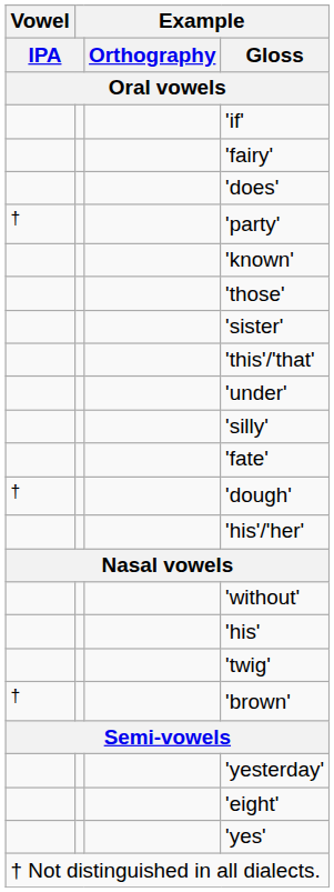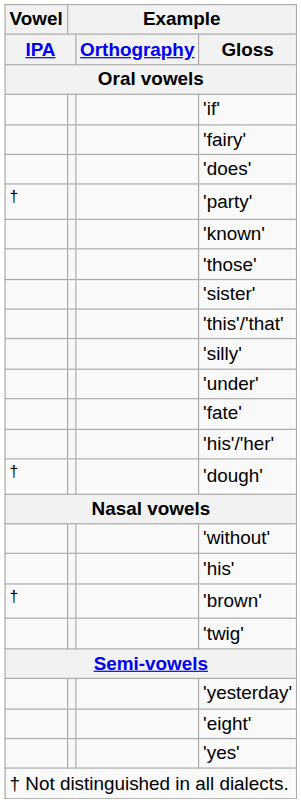 <table class="wikitable" style="margin: auto; float: right;">
 <tr>
 <th>Vowel</th>
 <th colspan="3">Example</th>
 </tr>
 <tr>
 <th colspan="2"><a href='#'>IPA</a></th>
 <th><a href='#'>Orthography</a></th>
 <th>Gloss</th>
 </tr>
 <tr>
 <th colspan="4">Oral vowels</th>
 </tr>
 <tr>
 <td></td>
 <td></td>
 <td></td>
 <td>'if'</td>
 </tr>
 <tr>
 <td></td>
 <td></td>
 <td></td>
 <td>'fairy'</td>
 </tr>
 <tr>
 <td></td>
 <td></td>
 <td></td>
 <td>'does'</td>
 </tr>
 <tr>
 <td><sup>†</sup></td>
 <td></td>
 <td></td>
 <td>'party'</td>
 </tr>
 <tr>
 <td></td>
 <td></td>
 <td></td>
 <td>'known'</td>
 </tr>
 <tr>
 <td></td>
 <td></td>
 <td></td>
 <td>'those'</td>
 </tr>
 <tr>
 <td></td>
 <td></td>
 <td></td>
 <td>'sister'</td>
 </tr>
 <tr>
 <td></td>
 <td></td>
 <td></td>
 <td>'this'/'that'</td>
 </tr>
 <tr>
 <td></td>
 <td></td>
 <td></td>
-<td>'under'</td>
+<td>'silly'</td>
 </tr>
 <tr>
 <td></td>
 <td></td>
 <td></td>
-<td>'silly'</td>
+<td>'under'</td>
 </tr>
 <tr>
 <td></td>
 <td></td>
 <td></td>
 <td>'fate'</td>
 </tr>
 <tr>
+<td></td>
+<td></td>
+<td></td>
+<td>'his'/'her'</td>
+</tr>
+<tr>
 <td><sup>†</sup></td>
 <td></td>
 <td></td>
 <td>'dough'</td>
-</tr>
-<tr>
-<td></td>
-<td></td>
-<td></td>
-<td>'his'/'her'</td>
 </tr>
 <tr>
 <th colspan="4">Nasal vowels</th>
 </tr>
 <tr>
 <td></td>
 <td></td>
 <td></td>
 <td>'without'</td>
 </tr>
 <tr>
 <td></td>
 <td></td>
 <td></td>
 <td>'his'</td>
 </tr>
 <tr>
+<td><sup>†</sup></td>
+<td></td>
+<td></td>
+<td>'brown'</td>
+</tr>
+<tr>
 <td></td>
 <td></td>
 <td></td>
 <td>'twig'</td>
-</tr>
-<tr>
-<td><sup>†</sup></td>
-<td></td>
-<td></td>
-<td>'brown'</td>
 </tr>
 <tr>
 <th colspan="4"><a href='#'>Semi-vowels</a></th>
 </tr>
 <tr>
 <td></td>
 <td></td>
 <td></td>
 <td>'yesterday'</td>
 </tr>
 <tr>
 <td></td>
 <td></td>
 <td></td>
 <td>'eight'</td>
 </tr>
 <tr>
 <td></td>
 <td></td>
 <td></td>
 <td>'yes'</td>
 </tr>
 <tr>
 <td colspan="4">† Not distinguished in all dialects.</td>
 </tr>
 </table>
